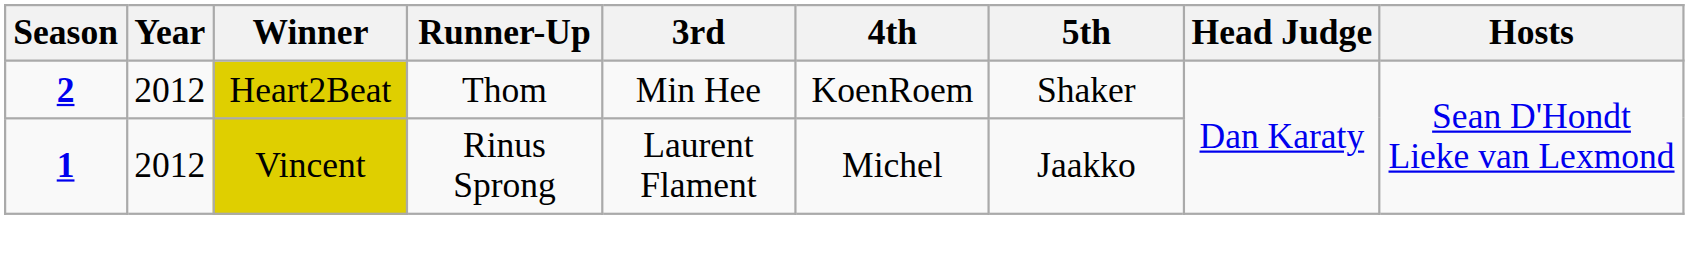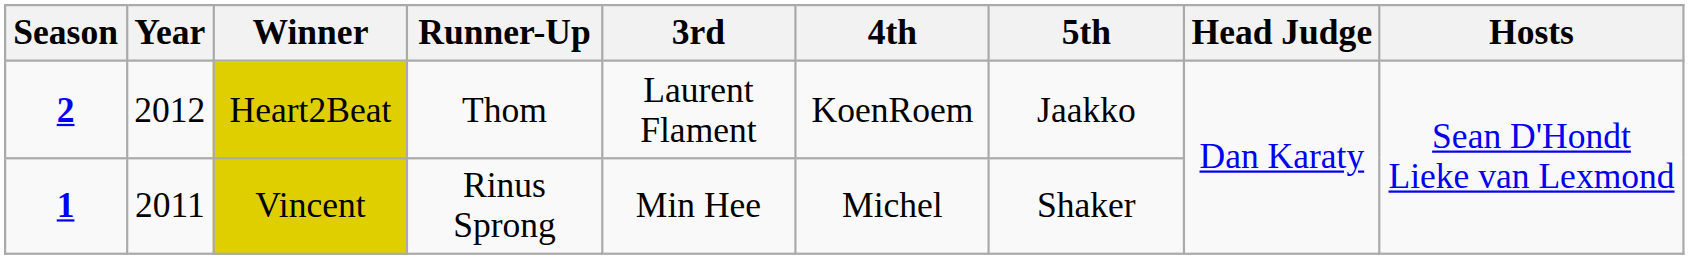 <table class="wikitable sortable" style="text-align: center; width: auto;">
 <tr>
 <th>Season</th>
 <th>Year</th>
 <th width="80;">Winner</th>
 <th width="80;">Runner-Up</th>
 <th width="80;">3rd</th>
 <th width="80;">4th</th>
 <th width="80;">5th</th>
 <th>Head Judge</th>
 <th>Hosts</th>
 </tr>
 <tr>
 <td><strong><a href='#'>2</a></strong></td>
 <td>2012</td>
 <td bgcolor="#DFCF00">Heart2Beat</td>
 <td>Thom</td>
-<td>Min Hee</td>
+<td>Laurent Flament</td>
 <td>KoenRoem</td>
-<td>Shaker</td>
+<td>Jaakko</td>
 <td rowspan=2><a href='#'>Dan Karaty</a></td>
 <td rowspan=2><a href='#'>Sean D'Hondt</a> <br> <a href='#'>Lieke van Lexmond</a></td>
 </tr>
 <tr>
 <td><strong><a href='#'>1</a></strong></td>
-<td>2012</td>
+<td>2011</td>
 <td bgcolor="#DFCF00">Vincent</td>
 <td>Rinus Sprong</td>
-<td>Laurent Flament</td>
+<td>Min Hee</td>
 <td>Michel</td>
-<td>Jaakko</td>
+<td>Shaker</td>
 </tr>
 </table>
